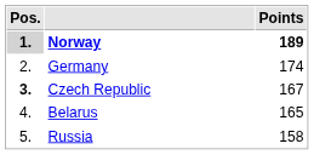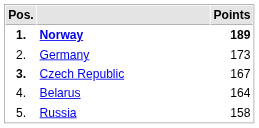 <table cellspacing="1" cellpadding="3" style="border:1px solid #AAAAAA;font-size:90%">
 <tr bgcolor="#E4E4E4">
 <th style="border-bottom:1px solid #AAAAAA" width=10>Pos.</th>
 <th style="border-bottom:1px solid #AAAAAA" width=200></th>
 <th style="border-bottom:1px solid #AAAAAA" width=20>Points</th>
 </tr>
 <tr>
-<td align="center" style="background: lightgrey;"><strong>1.</strong></td>
+<td align="center"><strong>1.</strong></td>
 <td> <strong><a href='#'>Norway</a></strong></td>
 <td align="right"><strong>189</strong></td>
 </tr>
 <tr>
 <td align="center">2.</td>
 <td> <a href='#'>Germany</a></td>
-<td align="right">174</td>
+<td align="right">173</td>
 </tr>
 <tr>
 <td align="center"><strong>3.</strong></td>
 <td> <a href='#'>Czech Republic</a></td>
 <td align="right">167</td>
 </tr>
 <tr>
 <td align="center">4.</td>
 <td> <a href='#'>Belarus</a></td>
-<td align="right">165</td>
+<td align="right">164</td>
 </tr>
 <tr>
 <td align="center">5.</td>
 <td> <a href='#'>Russia</a></td>
 <td align="right">158</td>
 </tr>
 </table>
